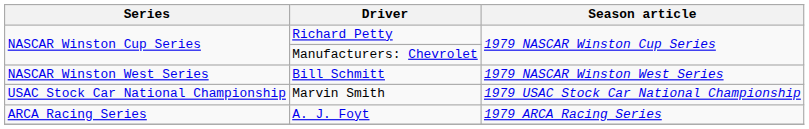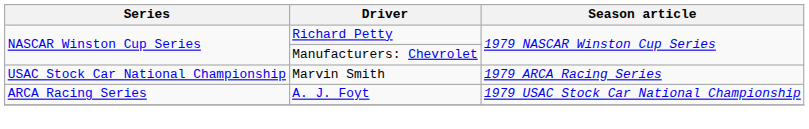 <table class="wikitable" style="font-size: 87%;">
 <tr>
 <th>Series</th>
 <th>Driver</th>
 <th>Season article</th>
 </tr>
 <tr>
 <td rowspan=2><a href='#'>NASCAR Winston Cup Series</a></td>
 <td> <a href='#'>Richard Petty</a></td>
 <td rowspan=2><em><a href='#'>1979 NASCAR Winston Cup Series</a></em></td>
 </tr>
 <tr>
 <td>Manufacturers:  <a href='#'>Chevrolet</a></td>
 </tr>
 <tr>
-<td><a href='#'>NASCAR Winston West Series</a></td>
-<td> <a href='#'>Bill Schmitt</a></td>
-<td><em><a href='#'>1979 NASCAR Winston West Series</a></em></td>
-</tr>
-<tr>
 <td><a href='#'>USAC Stock Car National Championship</a></td>
 <td> Marvin Smith</td>
-<td><em><a href='#'>1979 USAC Stock Car National Championship</a></em></td>
+<td><em><a href='#'>1979 ARCA Racing Series</a></em></td>
 </tr>
 <tr>
 <td><a href='#'>ARCA Racing Series</a></td>
 <td> <a href='#'>A. J. Foyt</a></td>
-<td><em><a href='#'>1979 ARCA Racing Series</a></em></td>
+<td><em><a href='#'>1979 USAC Stock Car National Championship</a></em></td>
 </tr>
 <tr>
 </tr>
 </table>
